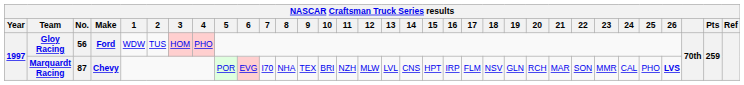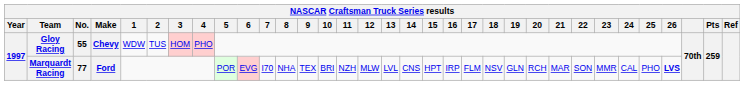 <table class="wikitable" style="text-align:center; font-size:75%">
 <tr>
 <th colspan=45><a href='#'>NASCAR</a> <a href='#'>Craftsman Truck Series</a> results</th>
 </tr>
 <tr>
 <th>Year</th>
 <th>Team</th>
 <th>No.</th>
 <th>Make</th>
 <th>1</th>
 <th>2</th>
 <th>3</th>
 <th>4</th>
 <th>5</th>
 <th>6</th>
 <th>7</th>
 <th>8</th>
 <th>9</th>
 <th>10</th>
 <th>11</th>
 <th>12</th>
 <th>13</th>
 <th>14</th>
 <th>15</th>
 <th>16</th>
 <th>17</th>
 <th>18</th>
 <th>19</th>
 <th>20</th>
 <th>21</th>
 <th>22</th>
 <th>23</th>
 <th>24</th>
 <th>25</th>
 <th>26</th>
 <th></th>
 <th>Pts</th>
 <th>Ref</th>
 </tr>
 <tr>
 <th rowspan=2><a href='#'>1997</a></th>
 <th><a href='#'>Gloy Racing</a></th>
-<th>56</th>
-<th><a href='#'>Ford</a></th>
+<th>55</th>
+<th><a href='#'>Chevy</a></th>
 <td><a href='#'>WDW</a></td>
 <td><a href='#'>TUS</a></td>
 <td style="background:#FFCFCF;"><a href='#'>HOM</a><br></td>
 <td style="background:#FFCFCF;"><a href='#'>PHO</a><br></td>
 <td colspan=22></td>
 <th rowspan=2>70th</th>
 <th rowspan=2>259</th>
 <th rowspan=2></th>
 </tr>
 <tr>
 <th><a href='#'>Marquardt Racing</a></th>
-<th>87</th>
-<th><a href='#'>Chevy</a></th>
+<th>77</th>
+<th><a href='#'>Ford</a></th>
 <td colspan=4></td>
 <td style="background:#DFFFDF;"><a href='#'>POR</a><br></td>
 <td style="background:#FFCFCF;"><a href='#'>EVG</a><br></td>
 <td><a href='#'>I70</a></td>
 <td><a href='#'>NHA</a></td>
 <td><a href='#'>TEX</a></td>
 <td><a href='#'>BRI</a></td>
 <td><a href='#'>NZH</a></td>
 <td><a href='#'>MLW</a></td>
 <td><a href='#'>LVL</a></td>
 <td><a href='#'>CNS</a></td>
 <td><a href='#'>HPT</a></td>
 <td><a href='#'>IRP</a></td>
 <td><a href='#'>FLM</a></td>
 <td><a href='#'>NSV</a></td>
 <td><a href='#'>GLN</a></td>
 <td><a href='#'>RCH</a></td>
 <td><a href='#'>MAR</a></td>
 <td><a href='#'>SON</a></td>
 <td><a href='#'>MMR</a></td>
 <td><a href='#'>CAL</a></td>
 <td><a href='#'>PHO</a></td>
 <td><strong><a href='#'>LVS</a></strong></td>
 </tr>
 </table>
